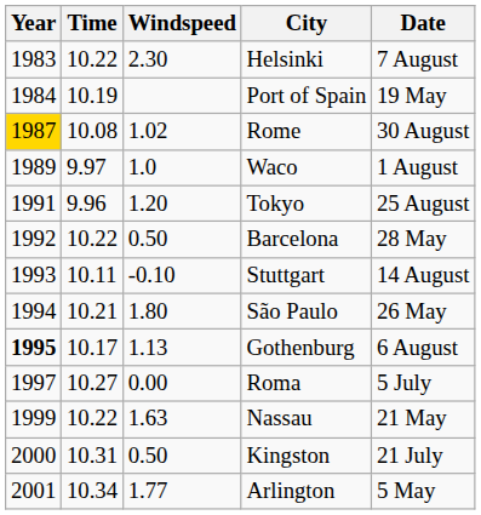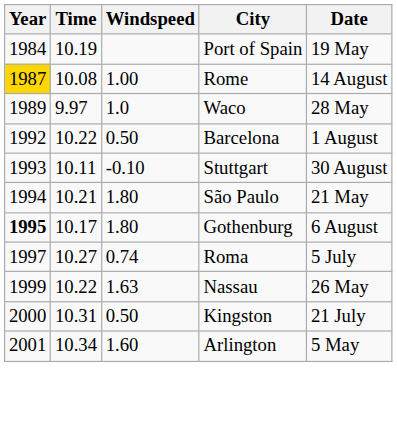 <table class="wikitable">
 <tr>
 <th>Year</th>
 <th>Time</th>
 <th>Windspeed</th>
 <th>City</th>
 <th>Date</th>
-</tr>
-<tr>
-<td>1983</td>
-<td>10.22</td>
-<td>2.30</td>
-<td>Helsinki</td>
-<td>7 August</td>
 </tr>
 <tr>
 <td>1984</td>
 <td>10.19</td>
 <td></td>
 <td>Port of Spain</td>
 <td>19 May</td>
 </tr>
 <tr>
 <td style="background: gold;">1987</td>
 <td>10.08</td>
-<td>1.02</td>
+<td>1.00</td>
 <td>Rome</td>
-<td>30 August</td>
+<td>14 August</td>
 </tr>
 <tr>
 <td>1989</td>
 <td>9.97</td>
 <td>1.0</td>
 <td>Waco</td>
-<td>1 August</td>
-</tr>
-<tr>
-<td>1991</td>
-<td>9.96</td>
-<td>1.20</td>
-<td>Tokyo</td>
-<td>25 August</td>
+<td>28 May</td>
 </tr>
 <tr>
 <td>1992</td>
 <td>10.22</td>
 <td>0.50</td>
 <td>Barcelona</td>
-<td>28 May</td>
+<td>1 August</td>
 </tr>
 <tr>
 <td>1993</td>
 <td>10.11</td>
 <td>-0.10</td>
 <td>Stuttgart</td>
-<td>14 August</td>
+<td>30 August</td>
 </tr>
 <tr>
 <td>1994</td>
 <td>10.21</td>
 <td>1.80</td>
 <td>São Paulo</td>
-<td>26 May</td>
+<td>21 May</td>
 </tr>
 <tr>
 <td><strong>1995</strong></td>
 <td>10.17</td>
-<td>1.13</td>
+<td>1.80</td>
 <td>Gothenburg</td>
 <td>6 August</td>
 </tr>
 <tr>
 <td>1997</td>
 <td>10.27</td>
-<td>0.00</td>
+<td>0.74</td>
 <td>Roma</td>
 <td>5 July</td>
 </tr>
 <tr>
 <td>1999</td>
 <td>10.22</td>
 <td>1.63</td>
 <td>Nassau</td>
-<td>21 May</td>
+<td>26 May</td>
 </tr>
 <tr>
 <td>2000</td>
 <td>10.31</td>
 <td>0.50</td>
 <td>Kingston</td>
 <td>21 July</td>
 </tr>
 <tr>
 <td>2001</td>
 <td>10.34</td>
-<td>1.77</td>
+<td>1.60</td>
 <td>Arlington</td>
 <td>5 May</td>
 </tr>
 </table>
